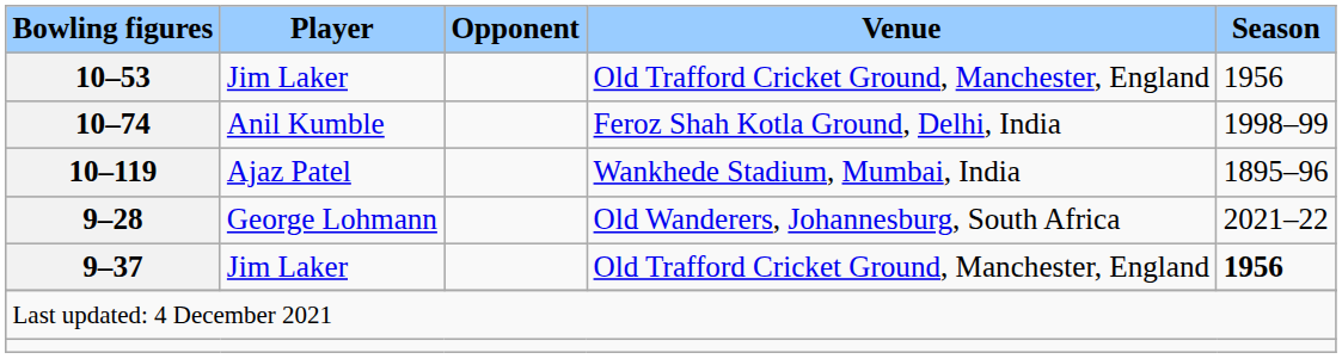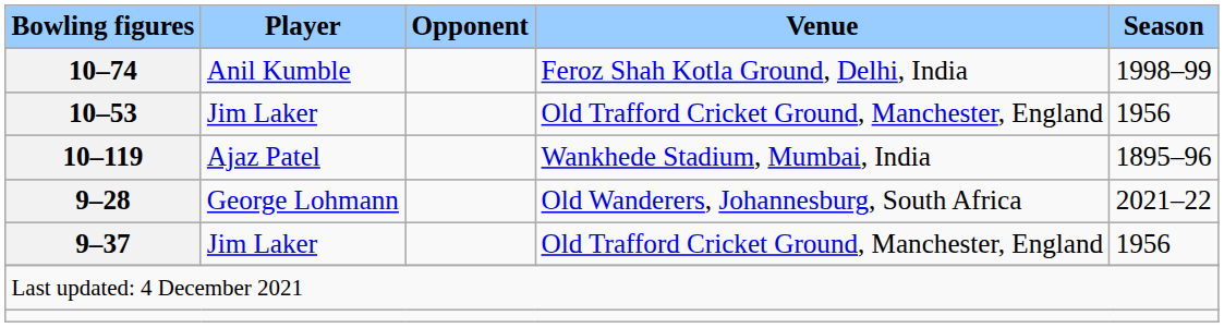 <table class="wikitable">
 <tr style="background:#9cf;">
 <td style="text-align:center;"><strong>Bowling figures</strong></td>
 <td style="text-align:center;"><strong>Player</strong></td>
 <td style="text-align:center;"><strong>Opponent</strong></td>
 <td style="text-align:center;"><strong>Venue</strong></td>
 <td style="text-align:center;"><strong>Season</strong></td>
 </tr>
 <tr>
+<th>10–74</th>
+<td> <a href='#'>Anil Kumble</a></td>
+<td></td>
+<td><a href='#'>Feroz Shah Kotla Ground</a>, <a href='#'>Delhi</a>, India</td>
+<td>1998–99</td>
+</tr>
+<tr>
 <th>10–53</th>
 <td> <a href='#'>Jim Laker</a></td>
 <td></td>
 <td><a href='#'>Old Trafford Cricket Ground</a>, <a href='#'>Manchester</a>, England</td>
 <td>1956</td>
-</tr>
-<tr>
-<th>10–74</th>
-<td> <a href='#'>Anil Kumble</a></td>
-<td></td>
-<td><a href='#'>Feroz Shah Kotla Ground</a>, <a href='#'>Delhi</a>, India</td>
-<td>1998–99</td>
 </tr>
 <tr>
 <th>10–119</th>
 <td> <a href='#'>Ajaz Patel</a></td>
 <td></td>
 <td><a href='#'>Wankhede Stadium</a>, <a href='#'>Mumbai</a>, India</td>
 <td>1895–96</td>
 </tr>
 <tr>
 <th>9–28</th>
 <td> <a href='#'>George Lohmann</a></td>
 <td></td>
 <td><a href='#'>Old Wanderers</a>, <a href='#'>Johannesburg</a>, South Africa</td>
 <td>2021–22</td>
 </tr>
 <tr>
 <th>9–37</th>
 <td> <a href='#'>Jim Laker</a></td>
 <td></td>
 <td><a href='#'>Old Trafford Cricket Ground</a>, Manchester, England</td>
-<td><strong>1956</strong></td>
+<td>1956</td>
 </tr>
 <tr>
 </tr>
 <tr class=sortbottom>
 <td colspan="5"><small>Last updated: 4 December 2021</small></td>
 </tr>
 <tr>
 <td colspan="5"></td>
 </tr>
 </table>
